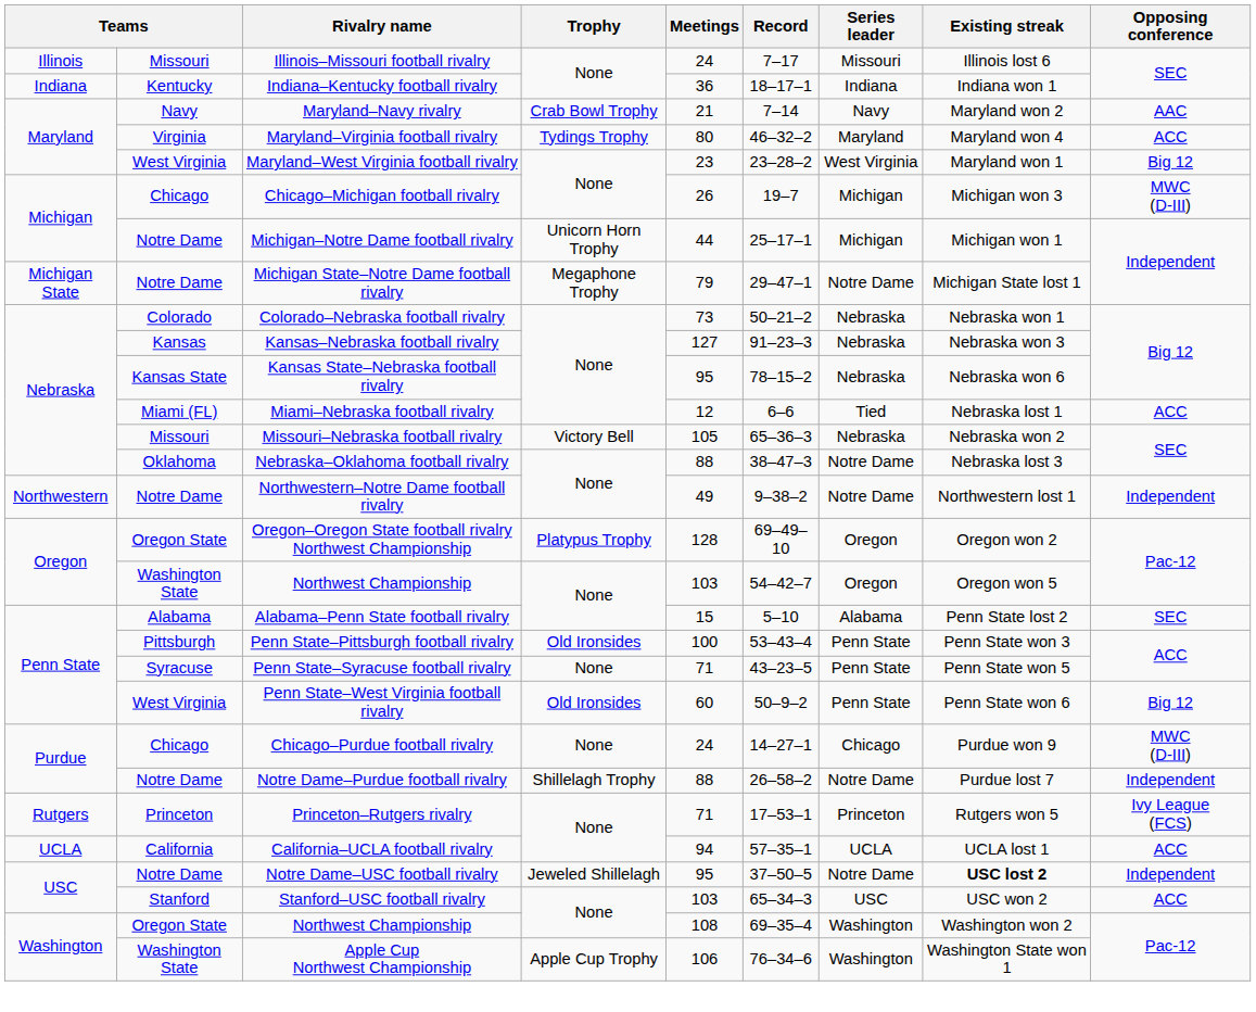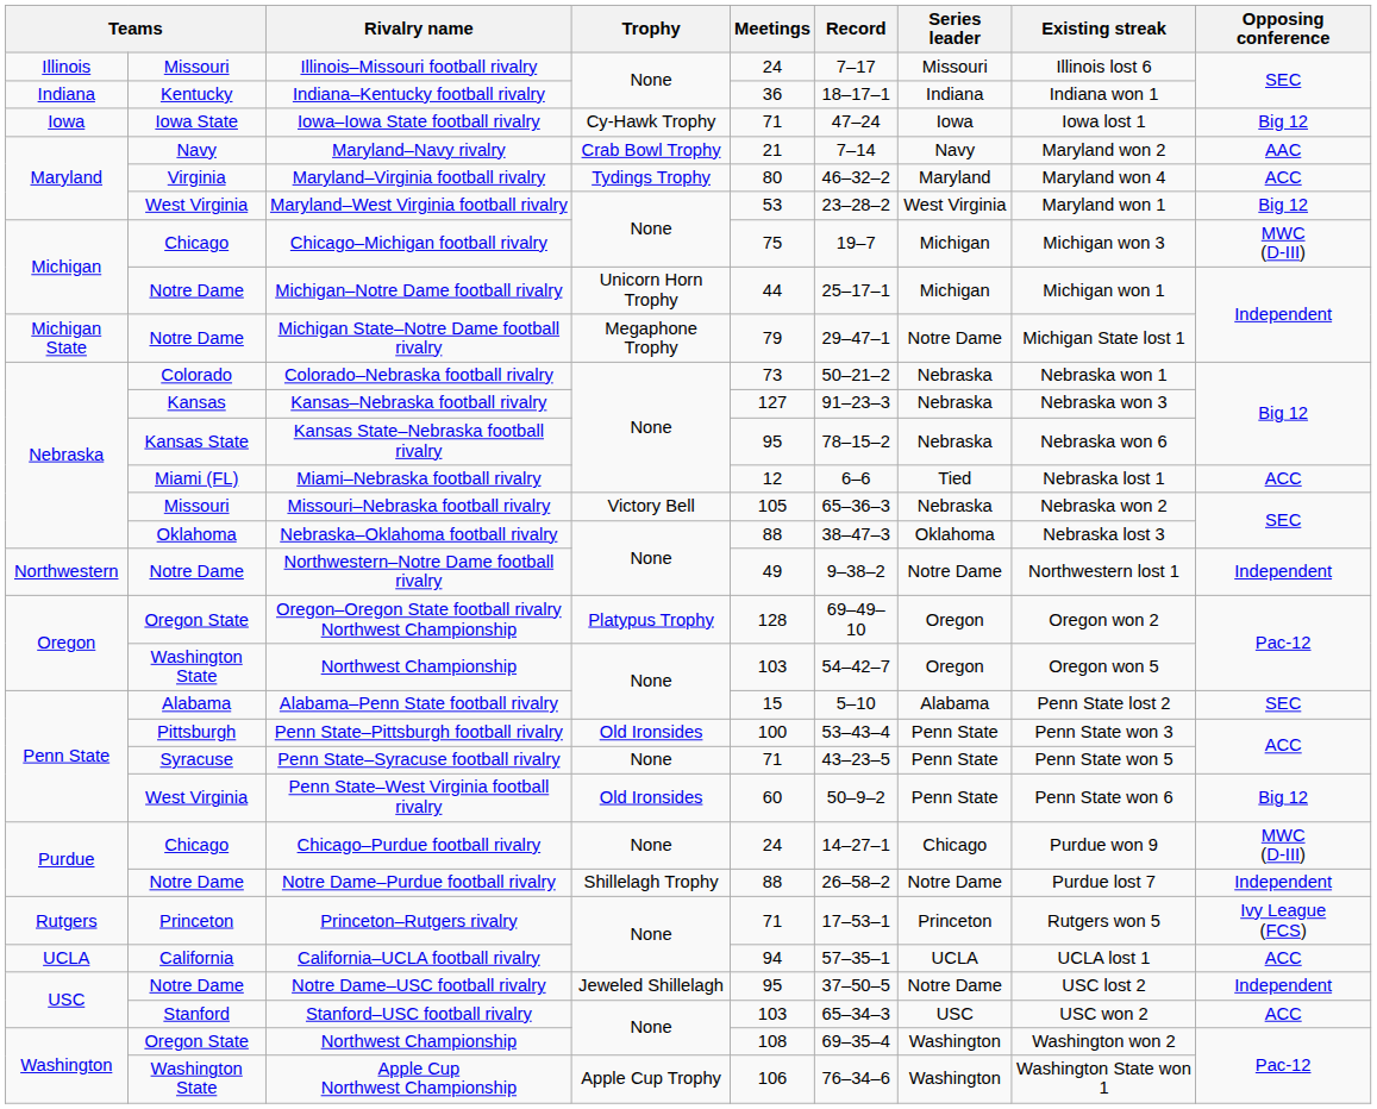 <table class="wikitable" style="text-align: center;">
 <tr>
 <th colspan="2" scope="col">Teams</th>
 <th scope="col">Rivalry name</th>
 <th scope="col">Trophy</th>
 <th scope="col">Meetings</th>
 <th scope="col">Record</th>
 <th scope="col">Series leader</th>
 <th scope="col">Existing streak</th>
 <th scope="col">Opposing conference</th>
 </tr>
 <tr>
 <td><a href='#'>Illinois</a></td>
 <td><a href='#'>Missouri</a></td>
 <td><a href='#'>Illinois–Missouri football rivalry</a></td>
 <td rowspan="2">None</td>
 <td>24</td>
 <td>7–17</td>
 <td>Missouri</td>
 <td>Illinois lost 6</td>
 <td rowspan="2"><a href='#'>SEC</a></td>
 </tr>
 <tr>
 <td><a href='#'>Indiana</a></td>
 <td><a href='#'>Kentucky</a></td>
 <td><a href='#'>Indiana–Kentucky football rivalry</a></td>
 <td>36</td>
 <td>18–17–1</td>
 <td>Indiana</td>
 <td>Indiana won 1</td>
 </tr>
 <tr>
+<td><a href='#'>Iowa</a></td>
+<td><a href='#'>Iowa State</a></td>
+<td><a href='#'>Iowa–Iowa State football rivalry</a></td>
+<td>Cy-Hawk Trophy</td>
+<td>71</td>
+<td>47–24</td>
+<td>Iowa</td>
+<td>Iowa lost 1</td>
+<td><a href='#'>Big 12</a></td>
+</tr>
+<tr>
 <td rowspan="3"><a href='#'>Maryland</a></td>
 <td><a href='#'>Navy</a></td>
 <td><a href='#'>Maryland–Navy rivalry</a></td>
 <td><a href='#'>Crab Bowl Trophy</a></td>
 <td>21</td>
 <td>7–14</td>
 <td>Navy</td>
 <td>Maryland won 2</td>
 <td><a href='#'>AAC</a></td>
 </tr>
 <tr>
 <td><a href='#'>Virginia</a></td>
 <td><a href='#'>Maryland–Virginia football rivalry</a></td>
 <td><a href='#'>Tydings Trophy</a></td>
 <td>80</td>
 <td>46–32–2</td>
 <td>Maryland</td>
 <td>Maryland won 4</td>
 <td><a href='#'>ACC</a></td>
 </tr>
 <tr>
 <td><a href='#'>West Virginia</a></td>
 <td><a href='#'>Maryland–West Virginia football rivalry</a></td>
 <td rowspan="2">None</td>
-<td>23</td>
+<td>53</td>
 <td>23–28–2</td>
 <td>West Virginia</td>
 <td>Maryland won 1</td>
 <td><a href='#'>Big 12</a></td>
 </tr>
 <tr>
 <td rowspan="2"><a href='#'>Michigan</a></td>
 <td><a href='#'>Chicago</a></td>
 <td><a href='#'>Chicago–Michigan football rivalry</a></td>
-<td>26</td>
+<td>75</td>
 <td>19–7</td>
 <td>Michigan</td>
 <td>Michigan won 3</td>
 <td><a href='#'>MWC</a><br>(<a href='#'>D-III</a>)</td>
 </tr>
 <tr>
 <td><a href='#'>Notre Dame</a></td>
 <td><a href='#'>Michigan–Notre Dame football rivalry</a></td>
 <td>Unicorn Horn Trophy</td>
 <td>44</td>
 <td>25–17–1</td>
 <td>Michigan</td>
 <td>Michigan won 1</td>
 <td rowspan="2"><a href='#'>Independent</a></td>
 </tr>
 <tr>
 <td><a href='#'>Michigan State</a></td>
 <td><a href='#'>Notre Dame</a></td>
 <td><a href='#'>Michigan State–Notre Dame football rivalry</a></td>
 <td>Megaphone Trophy</td>
 <td>79</td>
 <td>29–47–1</td>
 <td>Notre Dame</td>
 <td>Michigan State lost 1</td>
 </tr>
 <tr>
 <td rowspan="6"><a href='#'>Nebraska</a></td>
 <td><a href='#'>Colorado</a></td>
 <td><a href='#'>Colorado–Nebraska football rivalry</a></td>
 <td rowspan="4">None</td>
 <td>73</td>
 <td>50–21–2</td>
 <td>Nebraska</td>
 <td>Nebraska won 1</td>
 <td rowspan="3"><a href='#'>Big 12</a></td>
 </tr>
 <tr>
 <td><a href='#'>Kansas</a></td>
 <td><a href='#'>Kansas–Nebraska football rivalry</a></td>
 <td>127</td>
 <td>91–23–3</td>
 <td>Nebraska</td>
 <td>Nebraska won 3</td>
 </tr>
 <tr>
 <td><a href='#'>Kansas State</a></td>
 <td><a href='#'>Kansas State–Nebraska football rivalry</a></td>
 <td>95</td>
 <td>78–15–2</td>
 <td>Nebraska</td>
 <td>Nebraska won 6</td>
 </tr>
 <tr>
 <td><a href='#'>Miami (FL)</a></td>
 <td><a href='#'>Miami–Nebraska football rivalry</a></td>
 <td>12</td>
 <td>6–6</td>
 <td>Tied</td>
 <td>Nebraska lost 1</td>
 <td><a href='#'>ACC</a></td>
 </tr>
 <tr>
 <td><a href='#'>Missouri</a></td>
 <td><a href='#'>Missouri–Nebraska football rivalry</a></td>
 <td>Victory Bell</td>
 <td>105</td>
 <td>65–36–3</td>
 <td>Nebraska</td>
 <td>Nebraska won 2</td>
 <td rowspan="2"><a href='#'>SEC</a></td>
 </tr>
 <tr>
 <td><a href='#'>Oklahoma</a></td>
 <td><a href='#'>Nebraska–Oklahoma football rivalry</a></td>
 <td rowspan="2">None</td>
 <td>88</td>
 <td>38–47–3</td>
-<td>Notre Dame</td>
+<td>Oklahoma</td>
 <td>Nebraska lost 3</td>
 </tr>
 <tr>
 <td><a href='#'>Northwestern</a></td>
 <td><a href='#'>Notre Dame</a></td>
 <td><a href='#'>Northwestern–Notre Dame football rivalry</a></td>
 <td>49</td>
 <td>9–38–2</td>
 <td>Notre Dame</td>
 <td>Northwestern lost 1</td>
 <td><a href='#'>Independent</a></td>
 </tr>
 <tr>
 <td rowspan="2"><a href='#'>Oregon</a></td>
 <td><a href='#'>Oregon State</a></td>
 <td><a href='#'>Oregon–Oregon State football rivalry</a><br><a href='#'>Northwest Championship</a></td>
 <td><a href='#'>Platypus Trophy</a></td>
 <td>128</td>
 <td>69–49–10</td>
 <td>Oregon</td>
 <td>Oregon won 2</td>
 <td rowspan="2"><a href='#'>Pac-12</a></td>
 </tr>
 <tr>
 <td><a href='#'>Washington State</a></td>
 <td><a href='#'>Northwest Championship</a></td>
 <td rowspan="2">None</td>
 <td>103</td>
 <td>54–42–7</td>
 <td>Oregon</td>
 <td>Oregon won 5</td>
 </tr>
 <tr>
 <td rowspan="4"><a href='#'>Penn State</a></td>
 <td><a href='#'>Alabama</a></td>
 <td><a href='#'>Alabama–Penn State football rivalry</a></td>
 <td>15</td>
 <td>5–10</td>
 <td>Alabama</td>
 <td>Penn State lost 2</td>
 <td><a href='#'>SEC</a></td>
 </tr>
 <tr>
 <td><a href='#'>Pittsburgh</a></td>
 <td><a href='#'>Penn State–Pittsburgh football rivalry</a></td>
 <td><a href='#'>Old Ironsides</a></td>
 <td>100</td>
 <td>53–43–4</td>
 <td>Penn State</td>
 <td>Penn State won 3</td>
 <td rowspan="2"><a href='#'>ACC</a></td>
 </tr>
 <tr>
 <td><a href='#'>Syracuse</a></td>
 <td><a href='#'>Penn State–Syracuse football rivalry</a></td>
 <td>None</td>
 <td>71</td>
 <td>43–23–5</td>
 <td>Penn State</td>
 <td>Penn State won 5</td>
 </tr>
 <tr>
 <td><a href='#'>West Virginia</a></td>
 <td><a href='#'>Penn State–West Virginia football rivalry</a></td>
 <td><a href='#'>Old Ironsides</a></td>
 <td>60</td>
 <td>50–9–2</td>
 <td>Penn State</td>
 <td>Penn State won 6</td>
 <td><a href='#'>Big 12</a></td>
 </tr>
 <tr>
 <td rowspan="2"><a href='#'>Purdue</a></td>
 <td><a href='#'>Chicago</a></td>
 <td><a href='#'>Chicago–Purdue football rivalry</a></td>
 <td>None</td>
 <td>24</td>
 <td>14–27–1</td>
 <td>Chicago</td>
 <td>Purdue won 9</td>
 <td><a href='#'>MWC</a><br>(<a href='#'>D-III</a>)</td>
 </tr>
 <tr>
 <td><a href='#'>Notre Dame</a></td>
 <td><a href='#'>Notre Dame–Purdue football rivalry</a></td>
 <td>Shillelagh Trophy</td>
 <td>88</td>
 <td>26–58–2</td>
 <td>Notre Dame</td>
 <td>Purdue lost 7</td>
 <td><a href='#'>Independent</a></td>
 </tr>
 <tr>
 <td><a href='#'>Rutgers</a></td>
 <td><a href='#'>Princeton</a></td>
 <td><a href='#'>Princeton–Rutgers rivalry</a></td>
 <td rowspan="2">None</td>
 <td>71</td>
 <td>17–53–1</td>
 <td>Princeton</td>
 <td>Rutgers won 5</td>
 <td><a href='#'>Ivy League</a><br>(<a href='#'>FCS</a>)</td>
 </tr>
 <tr>
 <td rowspan="1"><a href='#'>UCLA</a></td>
 <td><a href='#'>California</a></td>
 <td><a href='#'>California–UCLA football rivalry</a></td>
 <td>94</td>
 <td>57–35–1</td>
 <td>UCLA</td>
 <td>UCLA lost 1</td>
 <td><a href='#'>ACC</a></td>
 </tr>
 <tr>
 <td rowspan="2"><a href='#'>USC</a></td>
 <td><a href='#'>Notre Dame</a></td>
 <td><a href='#'>Notre Dame–USC football rivalry</a></td>
 <td>Jeweled Shillelagh</td>
 <td>95</td>
 <td>37–50–5</td>
 <td>Notre Dame</td>
-<td><strong>USC lost 2</strong></td>
+<td>USC lost 2</td>
 <td><a href='#'>Independent</a></td>
 </tr>
 <tr>
 <td><a href='#'>Stanford</a></td>
 <td><a href='#'>Stanford–USC football rivalry</a></td>
 <td rowspan="2">None</td>
 <td>103</td>
 <td>65–34–3</td>
 <td>USC</td>
 <td>USC won 2</td>
 <td><a href='#'>ACC</a></td>
 </tr>
 <tr>
 <td rowspan="2"><a href='#'>Washington</a></td>
 <td><a href='#'>Oregon State</a></td>
 <td><a href='#'>Northwest Championship</a></td>
 <td>108</td>
 <td>69–35–4</td>
 <td>Washington</td>
 <td>Washington won 2</td>
 <td rowspan="2"><a href='#'>Pac-12</a></td>
 </tr>
 <tr>
 <td><a href='#'>Washington State</a></td>
 <td><a href='#'>Apple Cup</a><br><a href='#'>Northwest Championship</a></td>
 <td>Apple Cup Trophy</td>
 <td>106</td>
 <td>76–34–6</td>
 <td>Washington</td>
 <td>Washington State won 1</td>
 </tr>
 </table>
